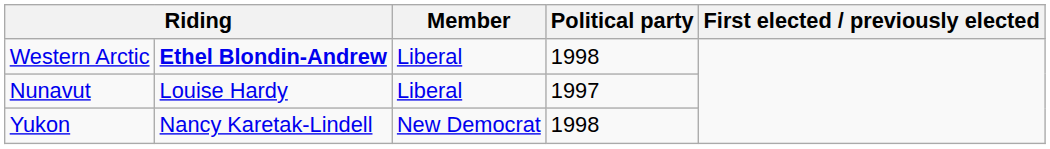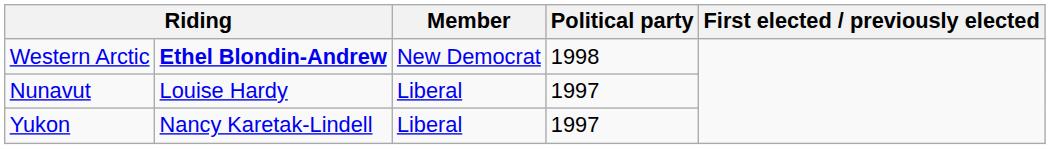 <table class="wikitable">
 <tr>
 <th colspan="2">Riding</th>
 <th>Member</th>
 <th>Political party</th>
 <th>First elected / previously elected</th>
 </tr>
 <tr>
 <td><a href='#'>Western Arctic</a></td>
 <td><strong><a href='#'>Ethel Blondin-Andrew</a></strong></td>
-<td><a href='#'>Liberal</a></td>
+<td><a href='#'>New Democrat</a></td>
 <td>1998</td>
 </tr>
 <tr>
 <td><a href='#'>Nunavut</a></td>
 <td><a href='#'>Louise Hardy</a></td>
 <td><a href='#'>Liberal</a></td>
 <td>1997</td>
 </tr>
 <tr>
 <td><a href='#'>Yukon</a></td>
 <td><a href='#'>Nancy Karetak-Lindell</a></td>
-<td><a href='#'>New Democrat</a></td>
-<td>1998</td>
+<td><a href='#'>Liberal</a></td>
+<td>1997</td>
 </tr>
 </table>
